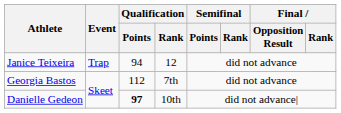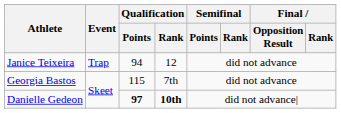 <table class=wikitable style=font-size:90%;text-align:center>
 <tr>
 <th rowspan=2>Athlete</th>
 <th rowspan=2>Event</th>
 <th colspan=2>Qualification</th>
 <th colspan=2>Semifinal</th>
 <th colspan=2>Final / </th>
 </tr>
 <tr style=font-size:95%>
 <th>Points</th>
 <th>Rank</th>
 <th>Points</th>
 <th>Rank</th>
 <th>Opposition<br>Result</th>
 <th>Rank</th>
 </tr>
 <tr>
 <td align=left><a href='#'>Janice Teixeira</a></td>
 <td align=left><a href='#'>Trap</a></td>
 <td>94</td>
 <td>12</td>
 <td align=center colspan=4>did not advance</td>
 </tr>
 <tr>
 <td align=left><a href='#'>Georgia Bastos</a></td>
 <td align=left rowspan=2><a href='#'>Skeet</a></td>
-<td>112</td>
+<td>115</td>
 <td>7th</td>
 <td align=center colspan=4>did not advance</td>
 </tr>
 <tr>
 <td align=left><a href='#'>Danielle Gedeon</a></td>
 <td><strong>97</strong></td>
-<td>10th</td>
+<td><strong>10th</strong></td>
 <td align=center colspan=4>did not advance|</td>
 </tr>
 </table>
